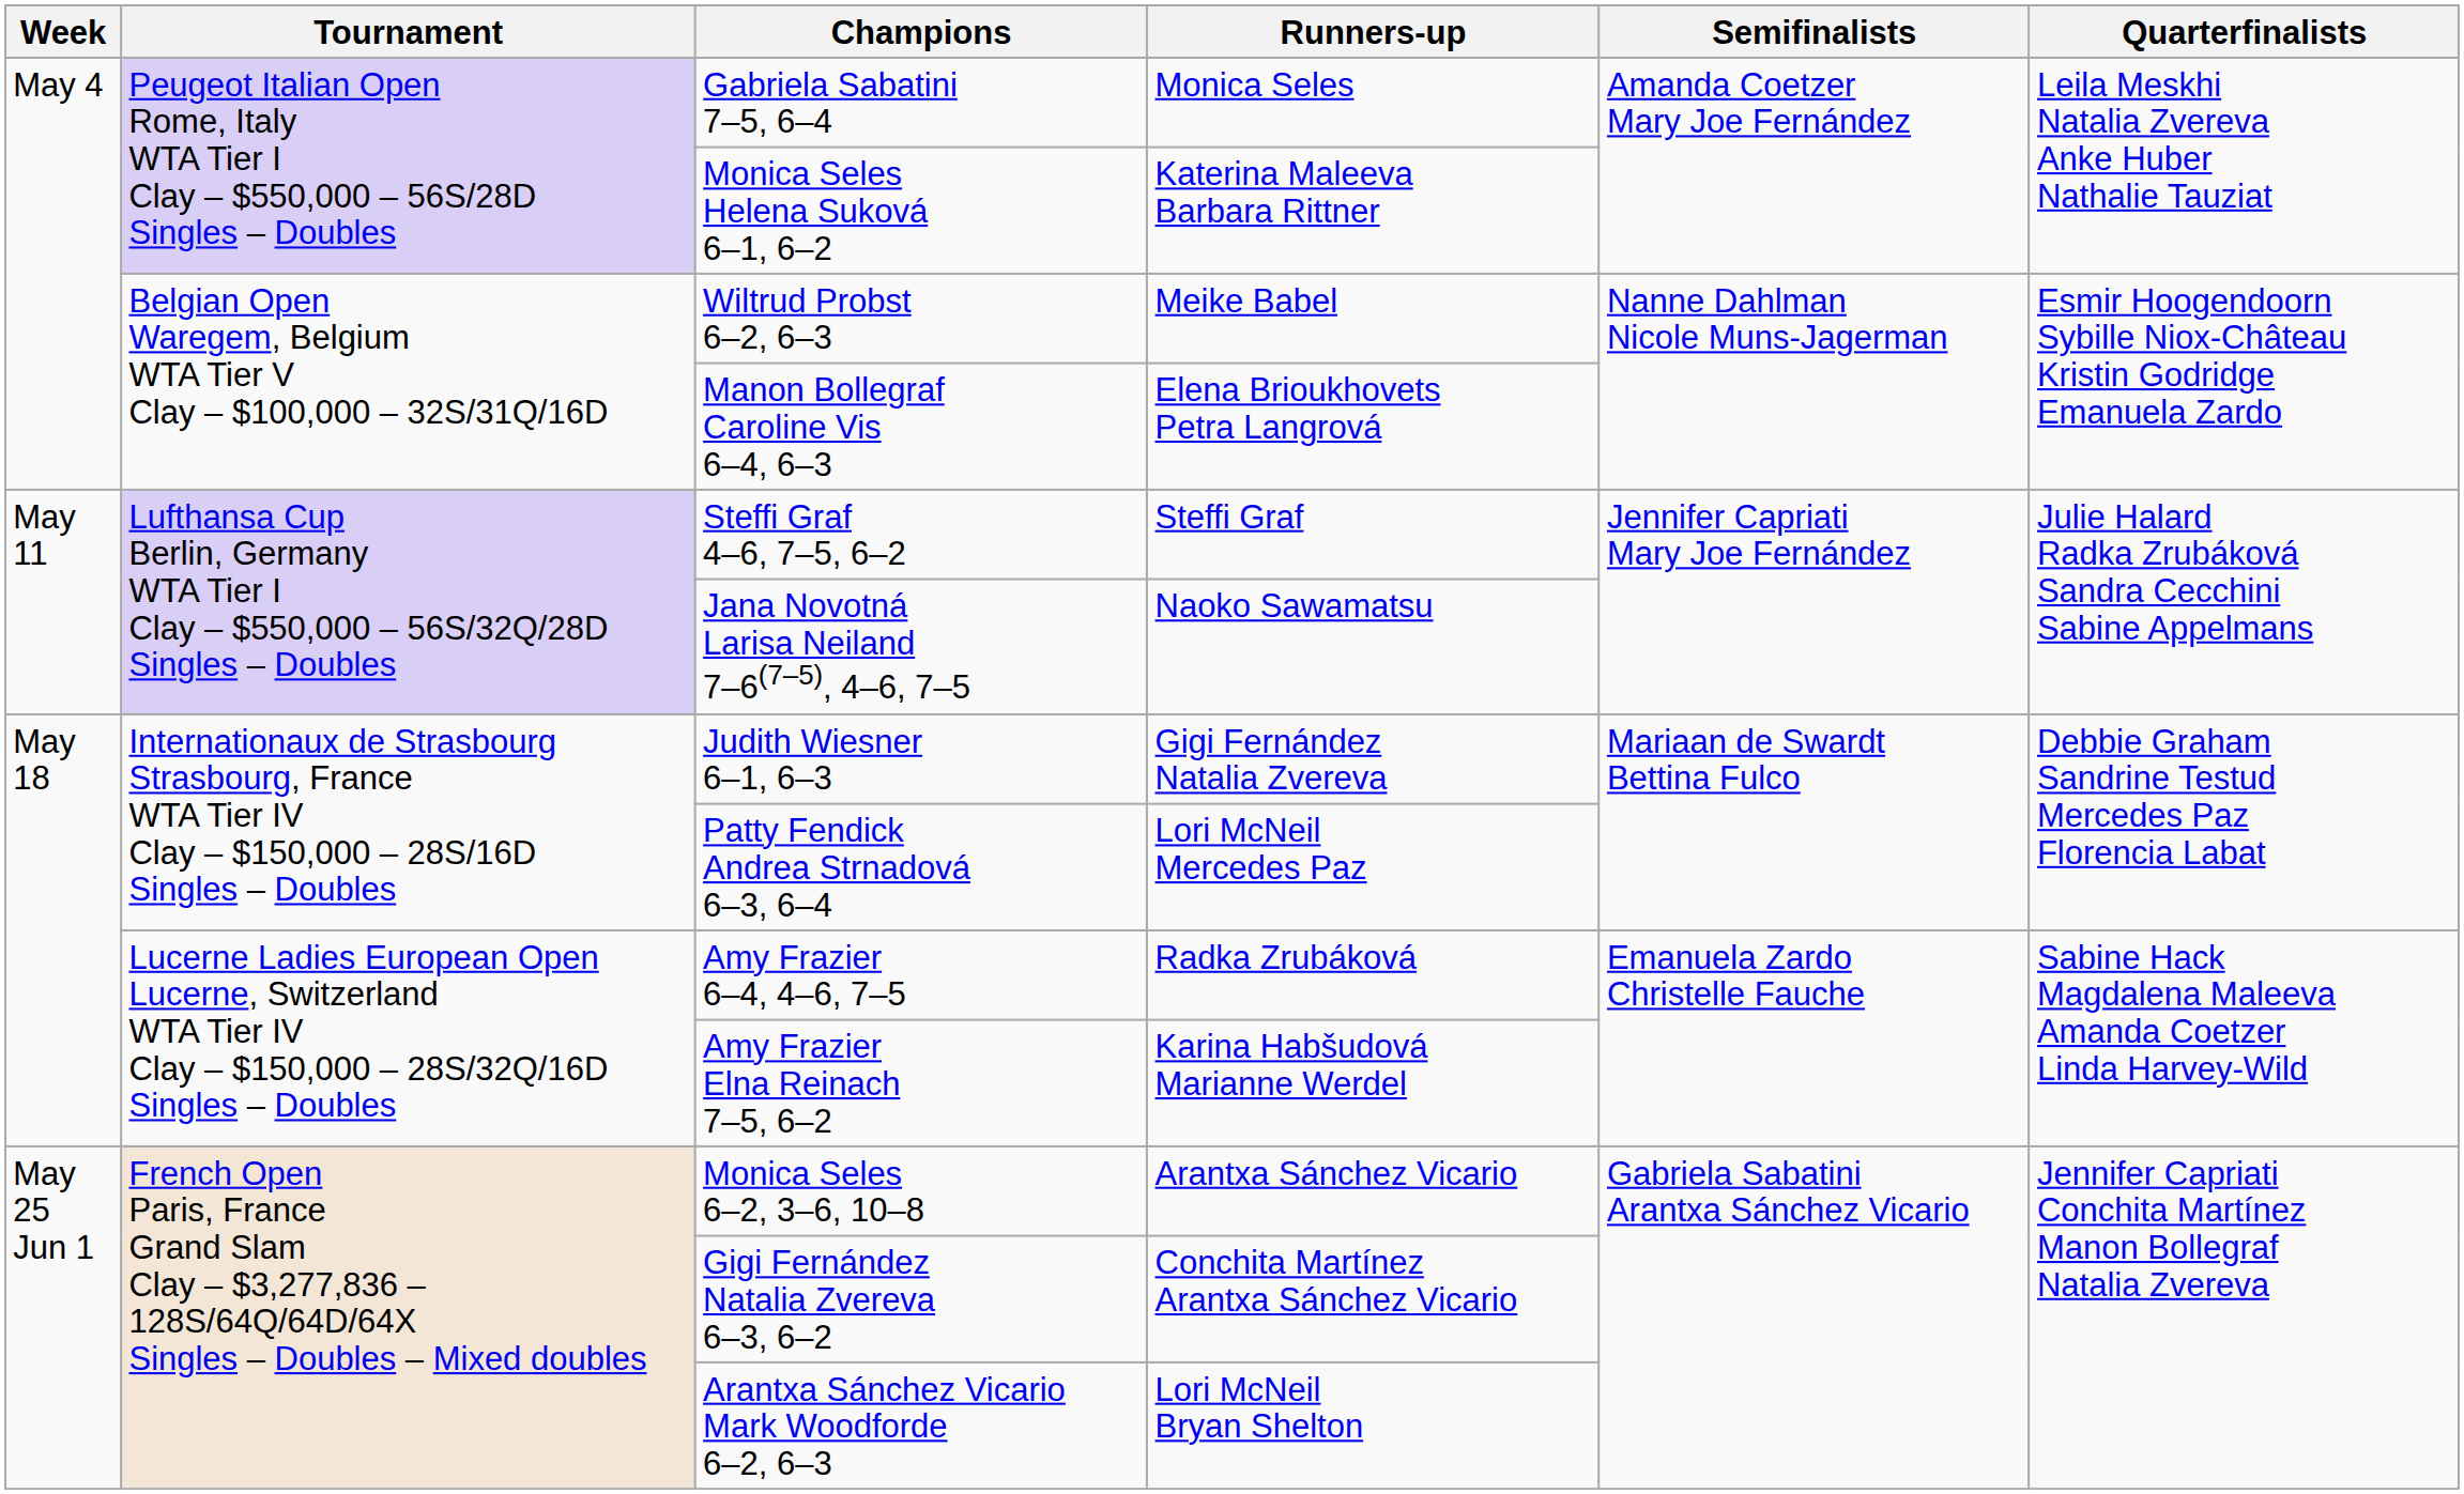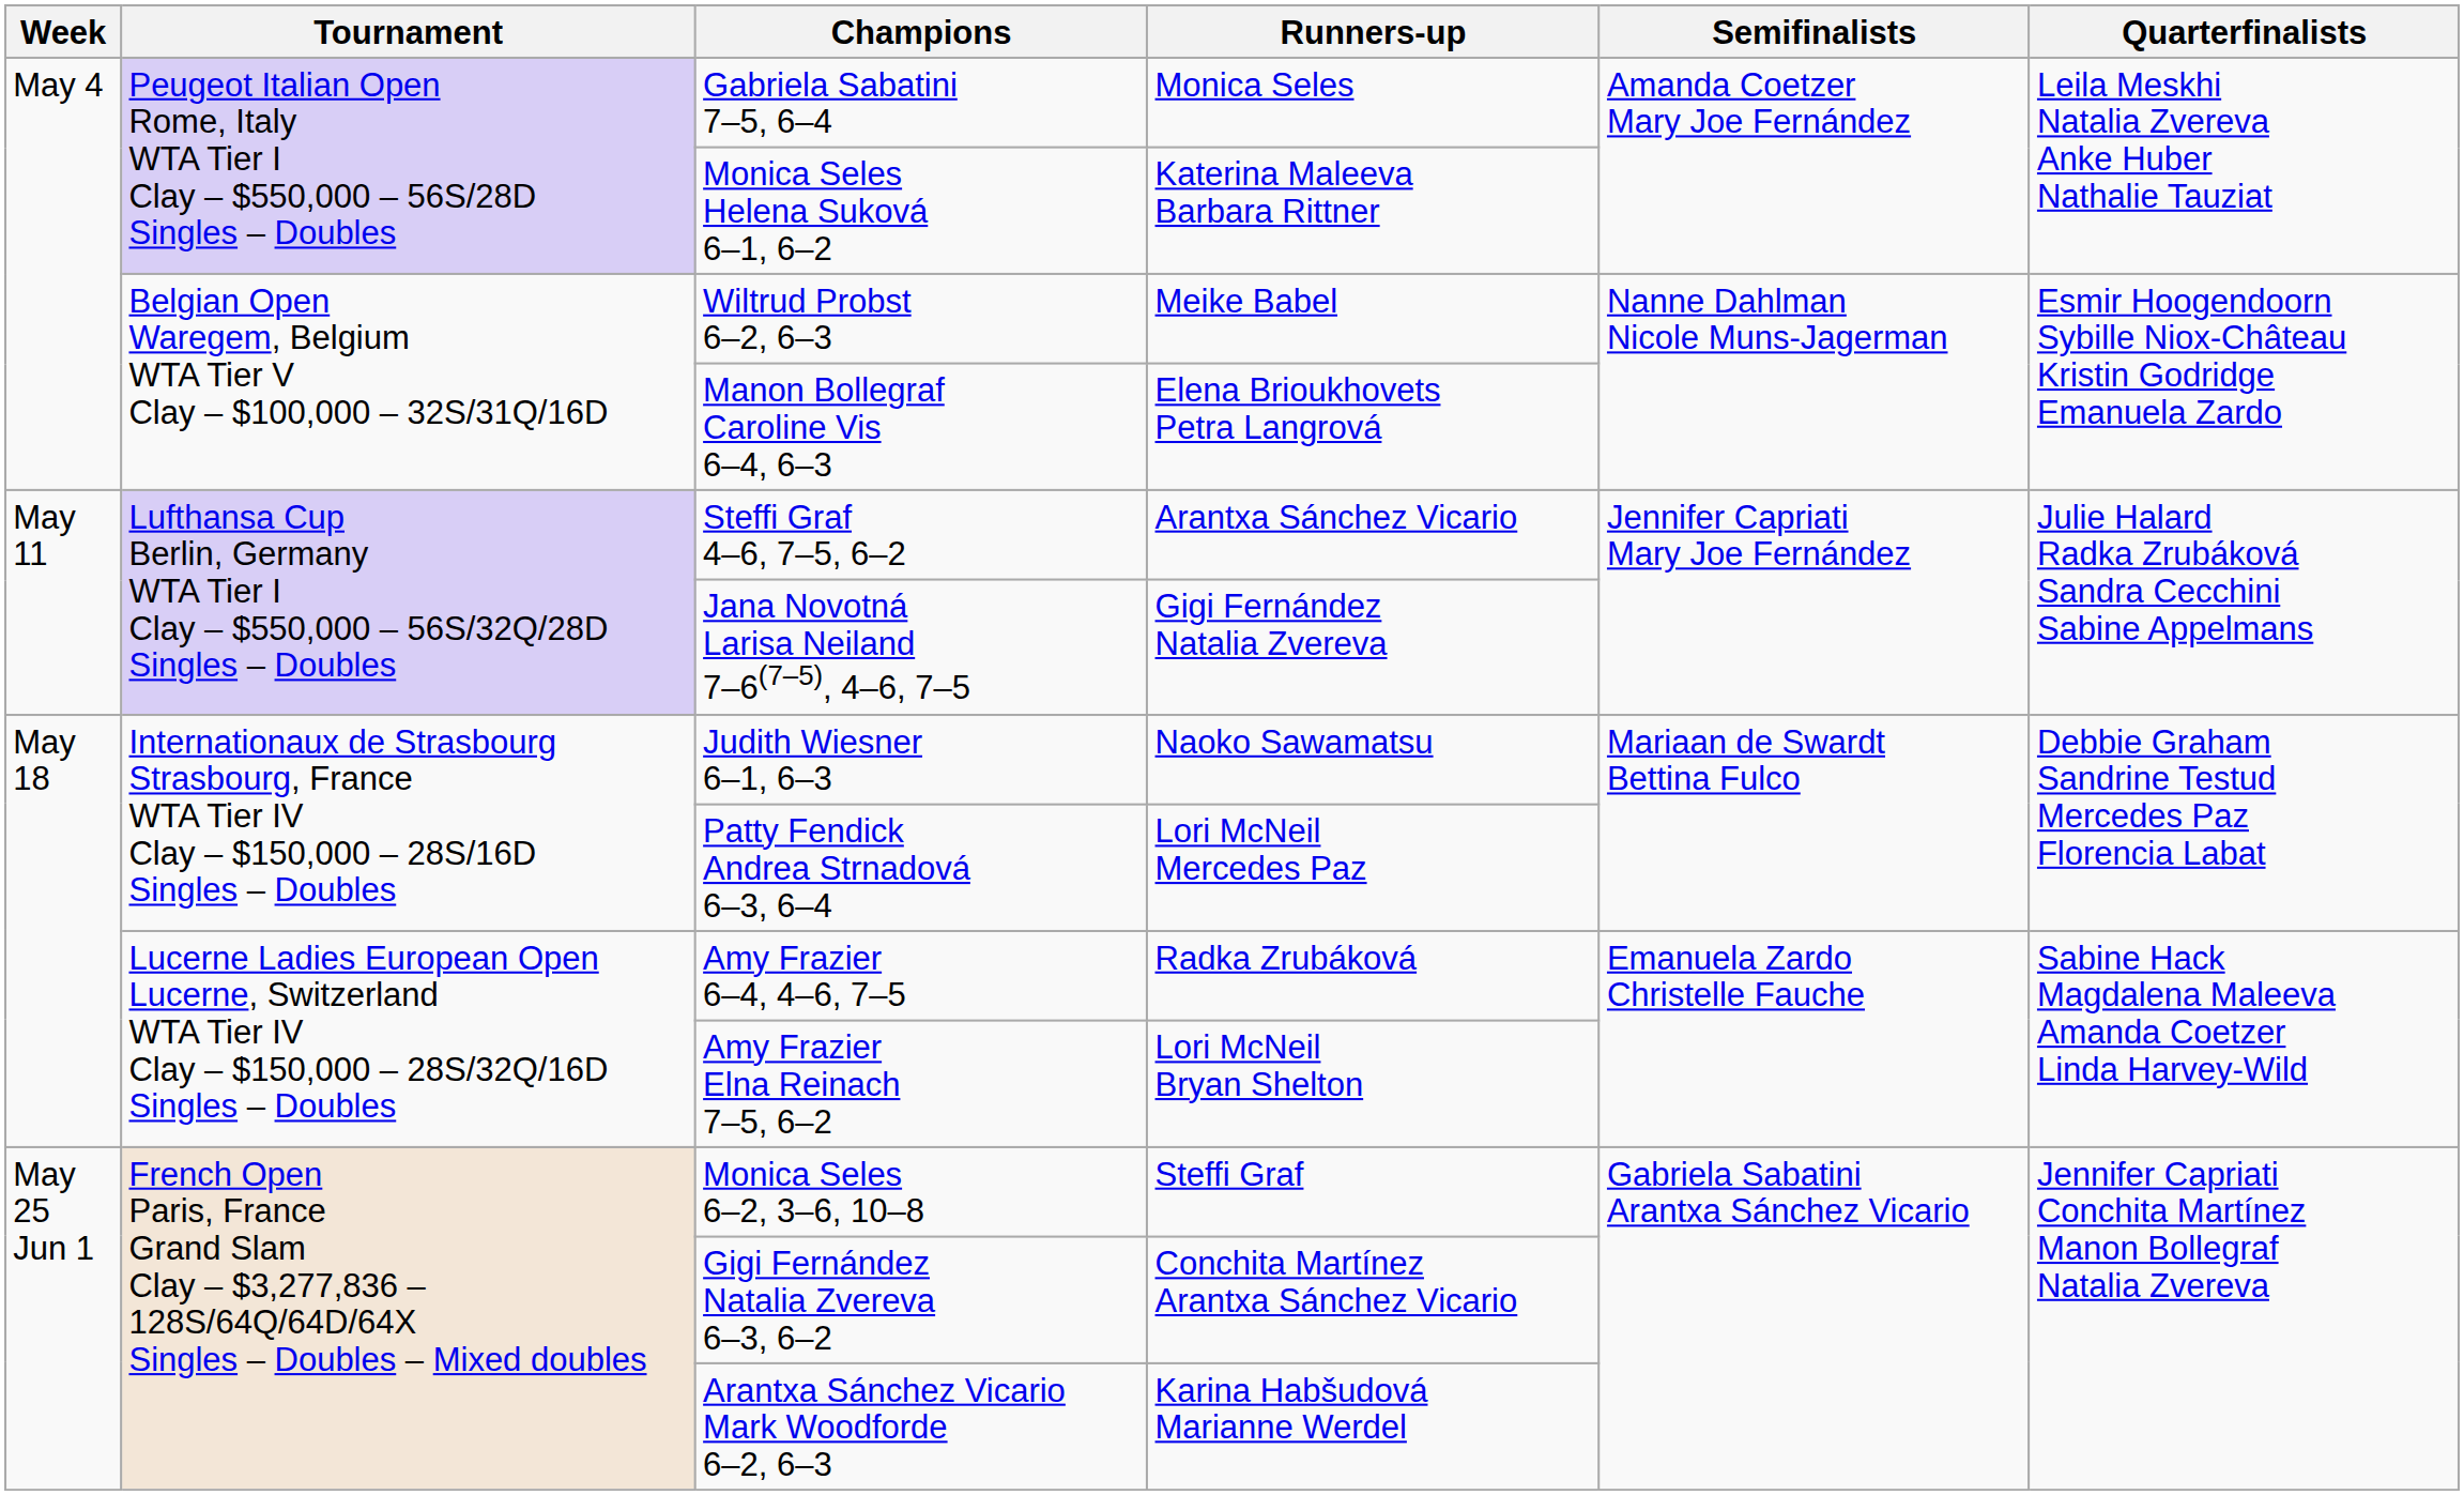 <table class=wikitable style=font-size:95%>
 <tr>
 <th style="width:46px;">Week</th>
 <th style="width:256px;">Tournament</th>
 <th style="width:200px;">Champions</th>
 <th style="width:200px;">Runners-up</th>
 <th style="width:190px;">Semifinalists</th>
 <th style="width:190px;">Quarterfinalists</th>
 </tr>
 <tr valign=top>
 <td rowspan=4>May 4</td>
 <td rowspan=2 style="background:#d8cef6;"><a href='#'>Peugeot Italian Open</a><br>Rome, Italy<br>WTA Tier I<br>Clay – $550,000 – 56S/28D<br><a href='#'>Singles</a> – <a href='#'>Doubles</a></td>
 <td> <a href='#'>Gabriela Sabatini</a><br>7–5, 6–4</td>
 <td> <a href='#'>Monica Seles</a></td>
 <td rowspan=2> <a href='#'>Amanda Coetzer</a> <br>  <a href='#'>Mary Joe Fernández</a></td>
 <td rowspan=2> <a href='#'>Leila Meskhi</a> <br>  <a href='#'>Natalia Zvereva</a> <br>  <a href='#'>Anke Huber</a> <br>  <a href='#'>Nathalie Tauziat</a></td>
 </tr>
 <tr valign=top>
 <td> <a href='#'>Monica Seles</a><br> <a href='#'>Helena Suková</a><br>6–1, 6–2</td>
 <td> <a href='#'>Katerina Maleeva</a><br> <a href='#'>Barbara Rittner</a></td>
 </tr>
 <tr valign=top>
 <td rowspan=2><a href='#'>Belgian Open</a><br><a href='#'>Waregem</a>, Belgium<br>WTA Tier V<br>Clay – $100,000 – 32S/31Q/16D</td>
 <td> <a href='#'>Wiltrud Probst</a><br>6–2, 6–3</td>
 <td> <a href='#'>Meike Babel</a></td>
 <td rowspan=2> <a href='#'>Nanne Dahlman</a> <br>  <a href='#'>Nicole Muns-Jagerman</a></td>
 <td rowspan=2> <a href='#'>Esmir Hoogendoorn</a> <br>  <a href='#'>Sybille Niox-Château</a> <br>  <a href='#'>Kristin Godridge</a> <br>  <a href='#'>Emanuela Zardo</a></td>
 </tr>
 <tr valign=top>
 <td> <a href='#'>Manon Bollegraf</a><br> <a href='#'>Caroline Vis</a><br>6–4, 6–3</td>
 <td> <a href='#'>Elena Brioukhovets</a><br> <a href='#'>Petra Langrová</a></td>
 </tr>
 <tr valign=top>
 <td rowspan=2>May 11</td>
 <td rowspan=2 style="background:#d8cef6;"><a href='#'>Lufthansa Cup</a><br>Berlin, Germany<br>WTA Tier I<br>Clay – $550,000 – 56S/32Q/28D<br><a href='#'>Singles</a> – <a href='#'>Doubles</a></td>
 <td> <a href='#'>Steffi Graf</a><br>4–6, 7–5, 6–2</td>
-<td> <a href='#'>Steffi Graf</a></td>
+<td> <a href='#'>Arantxa Sánchez Vicario</a></td>
 <td rowspan=2> <a href='#'>Jennifer Capriati</a> <br>  <a href='#'>Mary Joe Fernández</a></td>
 <td rowspan=2> <a href='#'>Julie Halard</a> <br>  <a href='#'>Radka Zrubáková</a> <br>  <a href='#'>Sandra Cecchini</a> <br>  <a href='#'>Sabine Appelmans</a></td>
 </tr>
 <tr valign=top>
 <td> <a href='#'>Jana Novotná</a><br> <a href='#'>Larisa Neiland</a><br>7–6<sup>(7–5)</sup>, 4–6, 7–5</td>
-<td> <a href='#'>Naoko Sawamatsu</a></td>
+<td> <a href='#'>Gigi Fernández</a><br> <a href='#'>Natalia Zvereva</a></td>
 </tr>
 <tr valign=top>
 <td rowspan=4>May 18</td>
 <td rowspan="2"><a href='#'>Internationaux de Strasbourg</a><br> <a href='#'>Strasbourg</a>, France<br>WTA Tier IV<br>Clay – $150,000 – 28S/16D<br><a href='#'>Singles</a> – <a href='#'>Doubles</a></td>
 <td> <a href='#'>Judith Wiesner</a><br>6–1, 6–3</td>
-<td> <a href='#'>Gigi Fernández</a><br> <a href='#'>Natalia Zvereva</a></td>
+<td> <a href='#'>Naoko Sawamatsu</a></td>
 <td rowspan=2> <a href='#'>Mariaan de Swardt</a> <br>  <a href='#'>Bettina Fulco</a></td>
 <td rowspan=2> <a href='#'>Debbie Graham</a> <br>  <a href='#'>Sandrine Testud</a> <br>  <a href='#'>Mercedes Paz</a> <br>  <a href='#'>Florencia Labat</a></td>
 </tr>
 <tr valign=top>
 <td> <a href='#'>Patty Fendick</a><br> <a href='#'>Andrea Strnadová</a><br>6–3, 6–4</td>
 <td> <a href='#'>Lori McNeil</a><br> <a href='#'>Mercedes Paz</a></td>
 </tr>
 <tr valign=top>
 <td rowspan="2"><a href='#'>Lucerne Ladies European Open</a><br><a href='#'>Lucerne</a>, Switzerland<br>WTA Tier IV<br>Clay – $150,000 – 28S/32Q/16D<br><a href='#'>Singles</a> – <a href='#'>Doubles</a></td>
 <td> <a href='#'>Amy Frazier</a><br>6–4, 4–6, 7–5</td>
 <td> <a href='#'>Radka Zrubáková</a></td>
 <td rowspan=2> <a href='#'>Emanuela Zardo</a> <br>  <a href='#'>Christelle Fauche</a></td>
 <td rowspan=2> <a href='#'>Sabine Hack</a> <br>  <a href='#'>Magdalena Maleeva</a> <br>  <a href='#'>Amanda Coetzer</a> <br>  <a href='#'>Linda Harvey-Wild</a></td>
 </tr>
 <tr valign=top>
 <td> <a href='#'>Amy Frazier</a><br> <a href='#'>Elna Reinach</a><br>7–5, 6–2</td>
-<td> <a href='#'>Karina Habšudová</a><br> <a href='#'>Marianne Werdel</a></td>
+<td> <a href='#'>Lori McNeil</a><br> <a href='#'>Bryan Shelton</a></td>
 </tr>
 <tr valign=top>
 <td rowspan=3>May 25<br>Jun 1</td>
 <td rowspan=3 style="background:#F3E6D7;"><a href='#'>French Open</a><br>Paris, France<br>Grand Slam<br>Clay – $3,277,836 – 128S/64Q/64D/64X<br><a href='#'>Singles</a> – <a href='#'>Doubles</a> – <a href='#'>Mixed doubles</a></td>
 <td> <a href='#'>Monica Seles</a><br>6–2, 3–6, 10–8</td>
-<td> <a href='#'>Arantxa Sánchez Vicario</a></td>
+<td> <a href='#'>Steffi Graf</a></td>
 <td rowspan=3> <a href='#'>Gabriela Sabatini</a> <br>  <a href='#'>Arantxa Sánchez Vicario</a></td>
 <td rowspan=3> <a href='#'>Jennifer Capriati</a> <br>  <a href='#'>Conchita Martínez</a> <br>  <a href='#'>Manon Bollegraf</a> <br>  <a href='#'>Natalia Zvereva</a></td>
 </tr>
 <tr valign=top>
 <td> <a href='#'>Gigi Fernández</a><br> <a href='#'>Natalia Zvereva</a><br>6–3, 6–2</td>
 <td> <a href='#'>Conchita Martínez</a><br> <a href='#'>Arantxa Sánchez Vicario</a></td>
 </tr>
 <tr valign=top>
 <td> <a href='#'>Arantxa Sánchez Vicario</a><br> <a href='#'>Mark Woodforde</a><br>6–2, 6–3</td>
-<td> <a href='#'>Lori McNeil</a><br> <a href='#'>Bryan Shelton</a></td>
+<td> <a href='#'>Karina Habšudová</a><br> <a href='#'>Marianne Werdel</a></td>
 </tr>
 </table>
